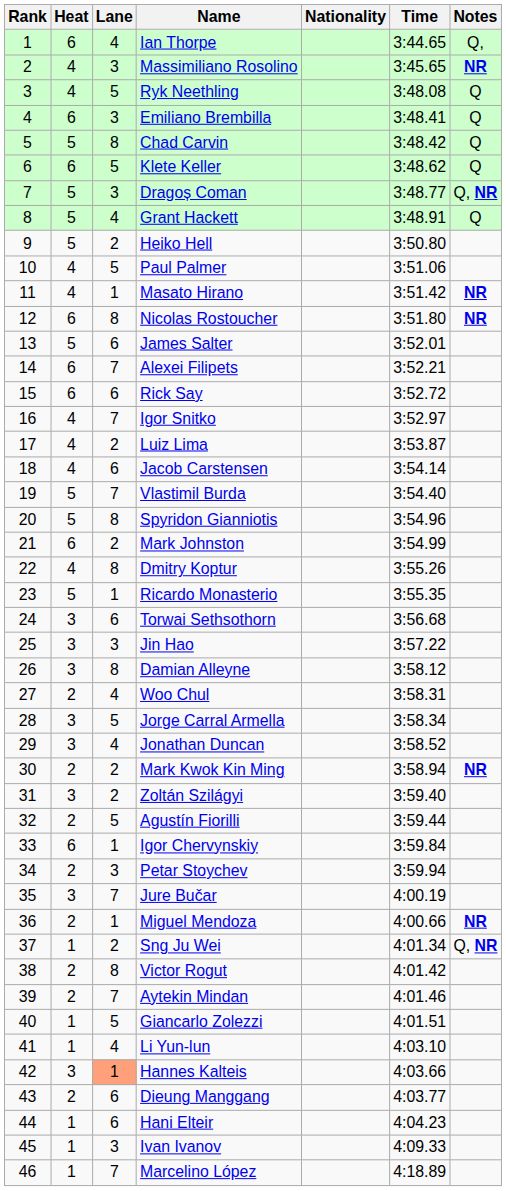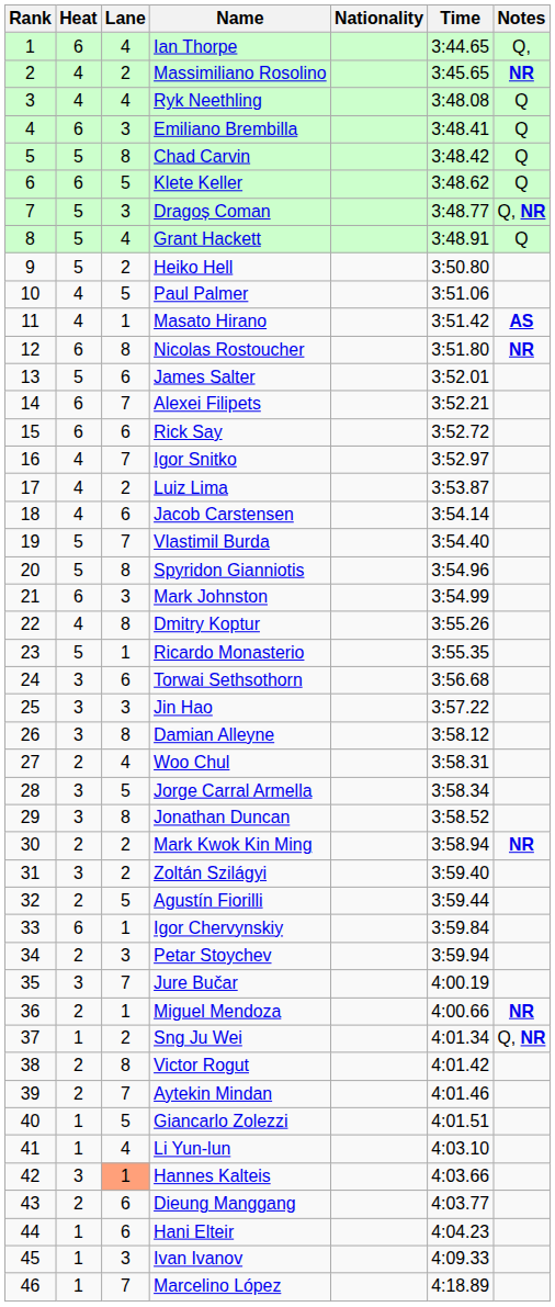 <table class="wikitable sortable" style="text-align:center">
 <tr>
 <th>Rank</th>
 <th>Heat</th>
 <th>Lane</th>
 <th>Name</th>
 <th>Nationality</th>
 <th>Time</th>
 <th>Notes</th>
 </tr>
 <tr bgcolor=#cfc>
 <td>1</td>
 <td>6</td>
 <td>4</td>
 <td align=left><a href='#'>Ian Thorpe</a></td>
 <td align=left></td>
 <td>3:44.65</td>
 <td>Q, </td>
 </tr>
 <tr bgcolor=#cfc>
 <td>2</td>
 <td>4</td>
-<td>3</td>
+<td>2</td>
 <td align=left><a href='#'>Massimiliano Rosolino</a></td>
 <td align=left></td>
 <td>3:45.65</td>
 <td><strong><a href='#'>NR</a></strong></td>
 </tr>
 <tr bgcolor=#cfc>
 <td>3</td>
 <td>4</td>
-<td>5</td>
+<td>4</td>
 <td align=left><a href='#'>Ryk Neethling</a></td>
 <td align=left></td>
 <td>3:48.08</td>
 <td>Q</td>
 </tr>
 <tr bgcolor=#cfc>
 <td>4</td>
 <td>6</td>
 <td>3</td>
 <td align=left><a href='#'>Emiliano Brembilla</a></td>
 <td align=left></td>
 <td>3:48.41</td>
 <td>Q</td>
 </tr>
 <tr bgcolor=#cfc>
 <td>5</td>
 <td>5</td>
 <td>8</td>
 <td align=left><a href='#'>Chad Carvin</a></td>
 <td align=left></td>
 <td>3:48.42</td>
 <td>Q</td>
 </tr>
 <tr bgcolor=#cfc>
 <td>6</td>
 <td>6</td>
 <td>5</td>
 <td align=left><a href='#'>Klete Keller</a></td>
 <td align=left></td>
 <td>3:48.62</td>
 <td>Q</td>
 </tr>
 <tr bgcolor=#cfc>
 <td>7</td>
 <td>5</td>
 <td>3</td>
 <td align=left><a href='#'>Dragoș Coman</a></td>
 <td align=left></td>
 <td>3:48.77</td>
 <td>Q, <strong><a href='#'>NR</a></strong></td>
 </tr>
 <tr bgcolor=#cfc>
 <td>8</td>
 <td>5</td>
 <td>4</td>
 <td align=left><a href='#'>Grant Hackett</a></td>
 <td align=left></td>
 <td>3:48.91</td>
 <td>Q</td>
 </tr>
 <tr>
 <td>9</td>
 <td>5</td>
 <td>2</td>
 <td align=left><a href='#'>Heiko Hell</a></td>
 <td align=left></td>
 <td>3:50.80</td>
 <td></td>
 </tr>
 <tr>
 <td>10</td>
 <td>4</td>
 <td>5</td>
 <td align=left><a href='#'>Paul Palmer</a></td>
 <td align=left></td>
 <td>3:51.06</td>
 <td></td>
 </tr>
 <tr>
 <td>11</td>
 <td>4</td>
 <td>1</td>
 <td align=left><a href='#'>Masato Hirano</a></td>
 <td align=left></td>
 <td>3:51.42</td>
-<td><strong><a href='#'>NR</a></strong></td>
+<td><strong><a href='#'>AS</a></strong></td>
 </tr>
 <tr>
 <td>12</td>
 <td>6</td>
 <td>8</td>
 <td align=left><a href='#'>Nicolas Rostoucher</a></td>
 <td align=left></td>
 <td>3:51.80</td>
 <td><strong><a href='#'>NR</a></strong></td>
 </tr>
 <tr>
 <td>13</td>
 <td>5</td>
 <td>6</td>
 <td align=left><a href='#'>James Salter</a></td>
 <td align=left></td>
 <td>3:52.01</td>
 <td></td>
 </tr>
 <tr>
 <td>14</td>
 <td>6</td>
 <td>7</td>
 <td align=left><a href='#'>Alexei Filipets</a></td>
 <td align=left></td>
 <td>3:52.21</td>
 <td></td>
 </tr>
 <tr>
 <td>15</td>
 <td>6</td>
 <td>6</td>
 <td align=left><a href='#'>Rick Say</a></td>
 <td align=left></td>
 <td>3:52.72</td>
 <td></td>
 </tr>
 <tr>
 <td>16</td>
 <td>4</td>
 <td>7</td>
 <td align=left><a href='#'>Igor Snitko</a></td>
 <td align=left></td>
 <td>3:52.97</td>
 <td></td>
 </tr>
 <tr>
 <td>17</td>
 <td>4</td>
 <td>2</td>
 <td align=left><a href='#'>Luiz Lima</a></td>
 <td align=left></td>
 <td>3:53.87</td>
 <td></td>
 </tr>
 <tr>
 <td>18</td>
 <td>4</td>
 <td>6</td>
 <td align=left><a href='#'>Jacob Carstensen</a></td>
 <td align=left></td>
 <td>3:54.14</td>
 <td></td>
 </tr>
 <tr>
 <td>19</td>
 <td>5</td>
 <td>7</td>
 <td align=left><a href='#'>Vlastimil Burda</a></td>
 <td align=left></td>
 <td>3:54.40</td>
 <td></td>
 </tr>
 <tr>
 <td>20</td>
 <td>5</td>
 <td>8</td>
 <td align=left><a href='#'>Spyridon Gianniotis</a></td>
 <td align=left></td>
 <td>3:54.96</td>
 <td></td>
 </tr>
 <tr>
 <td>21</td>
 <td>6</td>
-<td>2</td>
+<td>3</td>
 <td align=left><a href='#'>Mark Johnston</a></td>
 <td align=left></td>
 <td>3:54.99</td>
 <td></td>
 </tr>
 <tr>
 <td>22</td>
 <td>4</td>
 <td>8</td>
 <td align=left><a href='#'>Dmitry Koptur</a></td>
 <td align=left></td>
 <td>3:55.26</td>
 <td></td>
 </tr>
 <tr>
 <td>23</td>
 <td>5</td>
 <td>1</td>
 <td align=left><a href='#'>Ricardo Monasterio</a></td>
 <td align=left></td>
 <td>3:55.35</td>
 <td></td>
 </tr>
 <tr>
 <td>24</td>
 <td>3</td>
 <td>6</td>
 <td align=left><a href='#'>Torwai Sethsothorn</a></td>
 <td align=left></td>
 <td>3:56.68</td>
 <td></td>
 </tr>
 <tr>
 <td>25</td>
 <td>3</td>
 <td>3</td>
 <td align=left><a href='#'>Jin Hao</a></td>
 <td align=left></td>
 <td>3:57.22</td>
 <td></td>
 </tr>
 <tr>
 <td>26</td>
 <td>3</td>
 <td>8</td>
 <td align=left><a href='#'>Damian Alleyne</a></td>
 <td align=left></td>
 <td>3:58.12</td>
 <td></td>
 </tr>
 <tr>
 <td>27</td>
 <td>2</td>
 <td>4</td>
 <td align=left><a href='#'>Woo Chul</a></td>
 <td align=left></td>
 <td>3:58.31</td>
 <td></td>
 </tr>
 <tr>
 <td>28</td>
 <td>3</td>
 <td>5</td>
 <td align=left><a href='#'>Jorge Carral Armella</a></td>
 <td align=left></td>
 <td>3:58.34</td>
 <td></td>
 </tr>
 <tr>
 <td>29</td>
 <td>3</td>
-<td>4</td>
+<td>8</td>
 <td align=left><a href='#'>Jonathan Duncan</a></td>
 <td align=left></td>
 <td>3:58.52</td>
 <td></td>
 </tr>
 <tr>
 <td>30</td>
 <td>2</td>
 <td>2</td>
 <td align=left><a href='#'>Mark Kwok Kin Ming</a></td>
 <td align=left></td>
 <td>3:58.94</td>
 <td><strong><a href='#'>NR</a></strong></td>
 </tr>
 <tr>
 <td>31</td>
 <td>3</td>
 <td>2</td>
 <td align=left><a href='#'>Zoltán Szilágyi</a></td>
 <td align=left></td>
 <td>3:59.40</td>
 <td></td>
 </tr>
 <tr>
 <td>32</td>
 <td>2</td>
 <td>5</td>
 <td align=left><a href='#'>Agustín Fiorilli</a></td>
 <td align=left></td>
 <td>3:59.44</td>
 <td></td>
 </tr>
 <tr>
 <td>33</td>
 <td>6</td>
 <td>1</td>
 <td align=left><a href='#'>Igor Chervynskiy</a></td>
 <td align=left></td>
 <td>3:59.84</td>
 <td></td>
 </tr>
 <tr>
 <td>34</td>
 <td>2</td>
 <td>3</td>
 <td align=left><a href='#'>Petar Stoychev</a></td>
 <td align=left></td>
 <td>3:59.94</td>
 <td></td>
 </tr>
 <tr>
 <td>35</td>
 <td>3</td>
 <td>7</td>
 <td align=left><a href='#'>Jure Bučar</a></td>
 <td align=left></td>
 <td>4:00.19</td>
 <td></td>
 </tr>
 <tr>
 <td>36</td>
 <td>2</td>
 <td>1</td>
 <td align=left><a href='#'>Miguel Mendoza</a></td>
 <td align=left></td>
 <td>4:00.66</td>
 <td><strong><a href='#'>NR</a></strong></td>
 </tr>
 <tr>
 <td>37</td>
 <td>1</td>
 <td>2</td>
 <td align=left><a href='#'>Sng Ju Wei</a></td>
 <td align=left></td>
 <td>4:01.34</td>
 <td>Q, <strong><a href='#'>NR</a></strong></td>
 </tr>
 <tr>
 <td>38</td>
 <td>2</td>
 <td>8</td>
 <td align=left><a href='#'>Victor Rogut</a></td>
 <td align=left></td>
 <td>4:01.42</td>
 <td></td>
 </tr>
 <tr>
 <td>39</td>
 <td>2</td>
 <td>7</td>
 <td align=left><a href='#'>Aytekin Mindan</a></td>
 <td align=left></td>
 <td>4:01.46</td>
 <td></td>
 </tr>
 <tr>
 <td>40</td>
 <td>1</td>
 <td>5</td>
 <td align=left><a href='#'>Giancarlo Zolezzi</a></td>
 <td align=left></td>
 <td>4:01.51</td>
 <td></td>
 </tr>
 <tr>
 <td>41</td>
 <td>1</td>
 <td>4</td>
 <td align=left><a href='#'>Li Yun-lun</a></td>
 <td align=left></td>
 <td>4:03.10</td>
 <td></td>
 </tr>
 <tr>
 <td>42</td>
 <td>3</td>
 <td style="background: lightsalmon;">1</td>
 <td align=left><a href='#'>Hannes Kalteis</a></td>
 <td align=left></td>
 <td>4:03.66</td>
 <td></td>
 </tr>
 <tr>
 <td>43</td>
 <td>2</td>
 <td>6</td>
 <td align=left><a href='#'>Dieung Manggang</a></td>
 <td align=left></td>
 <td>4:03.77</td>
 <td></td>
 </tr>
 <tr>
 <td>44</td>
 <td>1</td>
 <td>6</td>
 <td align=left><a href='#'>Hani Elteir</a></td>
 <td align=left></td>
 <td>4:04.23</td>
 <td></td>
 </tr>
 <tr>
 <td>45</td>
 <td>1</td>
 <td>3</td>
 <td align=left><a href='#'>Ivan Ivanov</a></td>
 <td align=left></td>
 <td>4:09.33</td>
 <td></td>
 </tr>
 <tr>
 <td>46</td>
 <td>1</td>
 <td>7</td>
 <td align=left><a href='#'>Marcelino López</a></td>
 <td align=left></td>
 <td>4:18.89</td>
 <td></td>
 </tr>
 </table>
